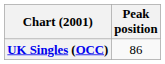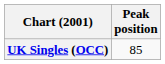 <table class="wikitable sortable plainrowheaders" style="text-align:center">
 <tr>
 <th scope="col">Chart (2001)</th>
 <th scope="col">Peak<br>position</th>
 </tr>
 <tr>
 <th scope="row"><a href='#'>UK Singles</a> (<a href='#'>OCC</a>)</th>
-<td>86</td>
+<td>85</td>
 </tr>
 </table>
